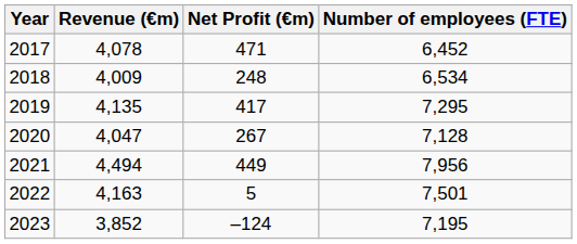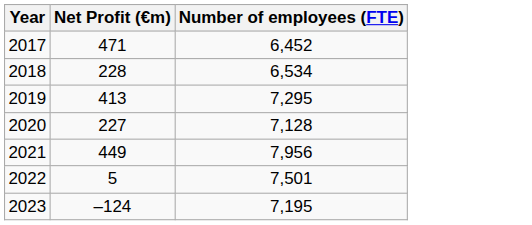 <table class="wikitable" style="text-align:center;">
 <tr>
 <th>Year</th>
-<th>Revenue (€m)</th>
 <th>Net Profit (€m)</th>
 <th>Number of employees (<a href='#'>FTE</a>)</th>
 </tr>
 <tr>
 <td>2017</td>
-<td>4,078</td>
 <td>471</td>
 <td>6,452</td>
 </tr>
 <tr>
 <td>2018</td>
-<td>4,009</td>
-<td>248</td>
+<td>228</td>
 <td>6,534</td>
 </tr>
 <tr>
 <td>2019</td>
-<td>4,135</td>
-<td>417</td>
+<td>413</td>
 <td>7,295</td>
 </tr>
 <tr>
 <td>2020</td>
-<td>4,047</td>
-<td>267</td>
+<td>227</td>
 <td>7,128</td>
 </tr>
 <tr>
 <td>2021</td>
-<td>4,494</td>
 <td>449</td>
 <td>7,956</td>
 </tr>
 <tr>
 <td>2022</td>
-<td>4,163</td>
 <td>5</td>
 <td>7,501</td>
 </tr>
 <tr>
 <td>2023</td>
-<td>3,852</td>
 <td>–124</td>
 <td>7,195</td>
 </tr>
 </table>
